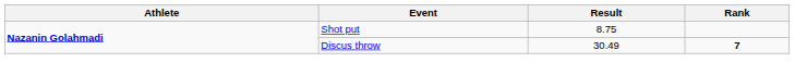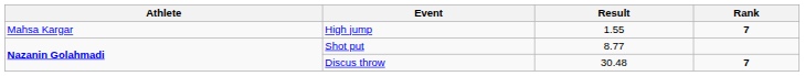 <table class="wikitable" width="55%" style="text-align:center; font-size:90%">
 <tr>
 <th width="30%">Athlete</th>
 <th width="20%">Event</th>
 <th width="15%">Result</th>
 <th width="10%">Rank</th>
 </tr>
 <tr>
+<td align="left"><a href='#'>Mahsa Kargar</a></td>
+<td align="left"><a href='#'>High jump</a></td>
+<td>1.55</td>
+<td><strong>7</strong></td>
+</tr>
+<tr>
 <td rowspan=2 align="left"><strong><a href='#'>Nazanin Golahmadi</a></strong></td>
 <td align="left"><a href='#'>Shot put</a></td>
-<td>8.75</td>
+<td>8.77</td>
 <td></td>
 </tr>
 <tr>
 <td align="left"><a href='#'>Discus throw</a></td>
-<td>30.49</td>
+<td>30.48</td>
 <td><strong>7</strong></td>
 </tr>
 </table>
